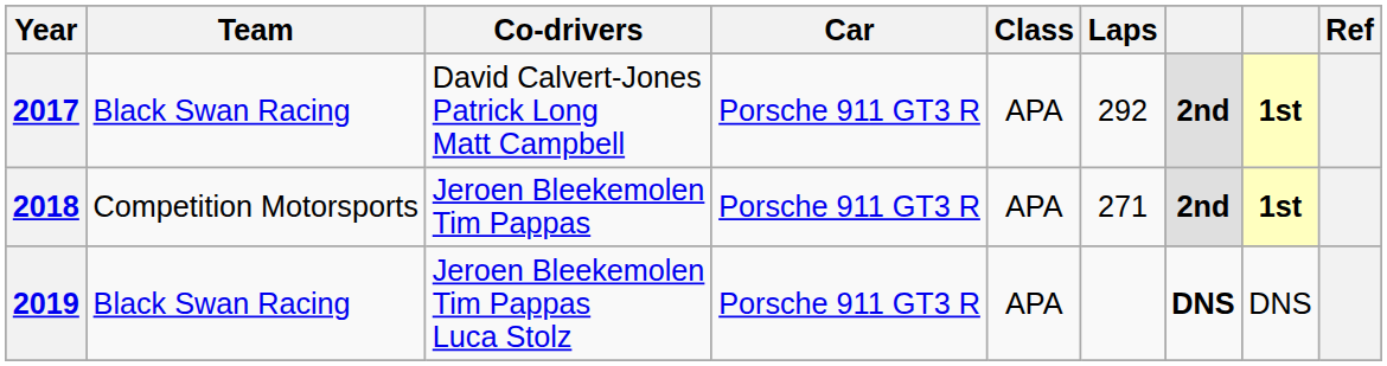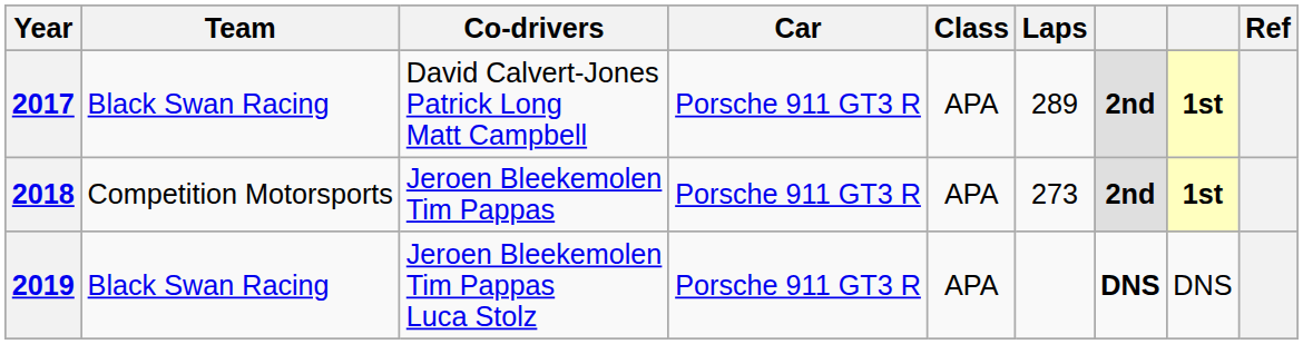 <table class="wikitable" style="font-size:90%">
 <tr>
 <th>Year</th>
 <th>Team</th>
 <th>Co-drivers</th>
 <th>Car</th>
 <th>Class</th>
 <th>Laps</th>
 <th></th>
 <th></th>
 <th>Ref</th>
 </tr>
 <tr align="center">
 <th><a href='#'>2017</a></th>
 <td align="left"> <a href='#'>Black Swan Racing</a></td>
 <td align="left"> David Calvert-Jones<br> <a href='#'>Patrick Long</a><br> <a href='#'>Matt Campbell</a></td>
 <td align="left"><a href='#'>Porsche 911 GT3 R</a></td>
 <td>APA</td>
-<td>292</td>
+<td>289</td>
 <td style="background:#dfdfdf;"><strong>2nd</strong></td>
 <td style="background:#ffffbf;"><strong>1st</strong></td>
 <th></th>
 </tr>
 <tr align="center">
 <th><a href='#'>2018</a></th>
 <td align="left"> Competition Motorsports</td>
 <td align="left"> <a href='#'>Jeroen Bleekemolen</a><br> <a href='#'>Tim Pappas</a></td>
 <td align="left"><a href='#'>Porsche 911 GT3 R</a></td>
 <td>APA</td>
-<td>271</td>
+<td>273</td>
 <td style="background:#dfdfdf;"><strong>2nd</strong></td>
 <td style="background:#ffffbf;"><strong>1st</strong></td>
 <th></th>
 </tr>
 <tr align="center">
 <th><a href='#'>2019</a></th>
 <td align="left"> <a href='#'>Black Swan Racing</a></td>
 <td align="left"> <a href='#'>Jeroen Bleekemolen</a><br> <a href='#'>Tim Pappas</a><br> <a href='#'>Luca Stolz</a></td>
 <td align="left"><a href='#'>Porsche 911 GT3 R</a></td>
 <td>APA</td>
 <td></td>
 <td><strong>DNS</strong></td>
 <td>DNS</td>
 <th></th>
 </tr>
 </table>
